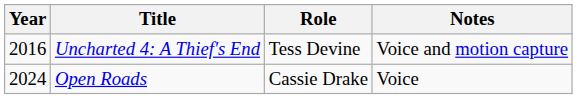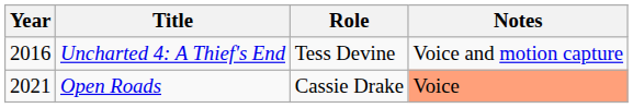 <table class="wikitable sortable">
 <tr>
 <th>Year</th>
 <th>Title</th>
 <th>Role</th>
 <th class="unsortable">Notes</th>
 </tr>
 <tr>
 <td>2016</td>
 <td><em><a href='#'>Uncharted 4: A Thief's End</a></em></td>
 <td>Tess Devine</td>
 <td>Voice and <a href='#'>motion capture</a></td>
 </tr>
 <tr>
-<td>2024</td>
+<td>2021</td>
 <td><em><a href='#'>Open Roads</a></em></td>
 <td>Cassie Drake</td>
-<td>Voice</td>
+<td style="background: lightsalmon;">Voice</td>
 </tr>
 </table>
